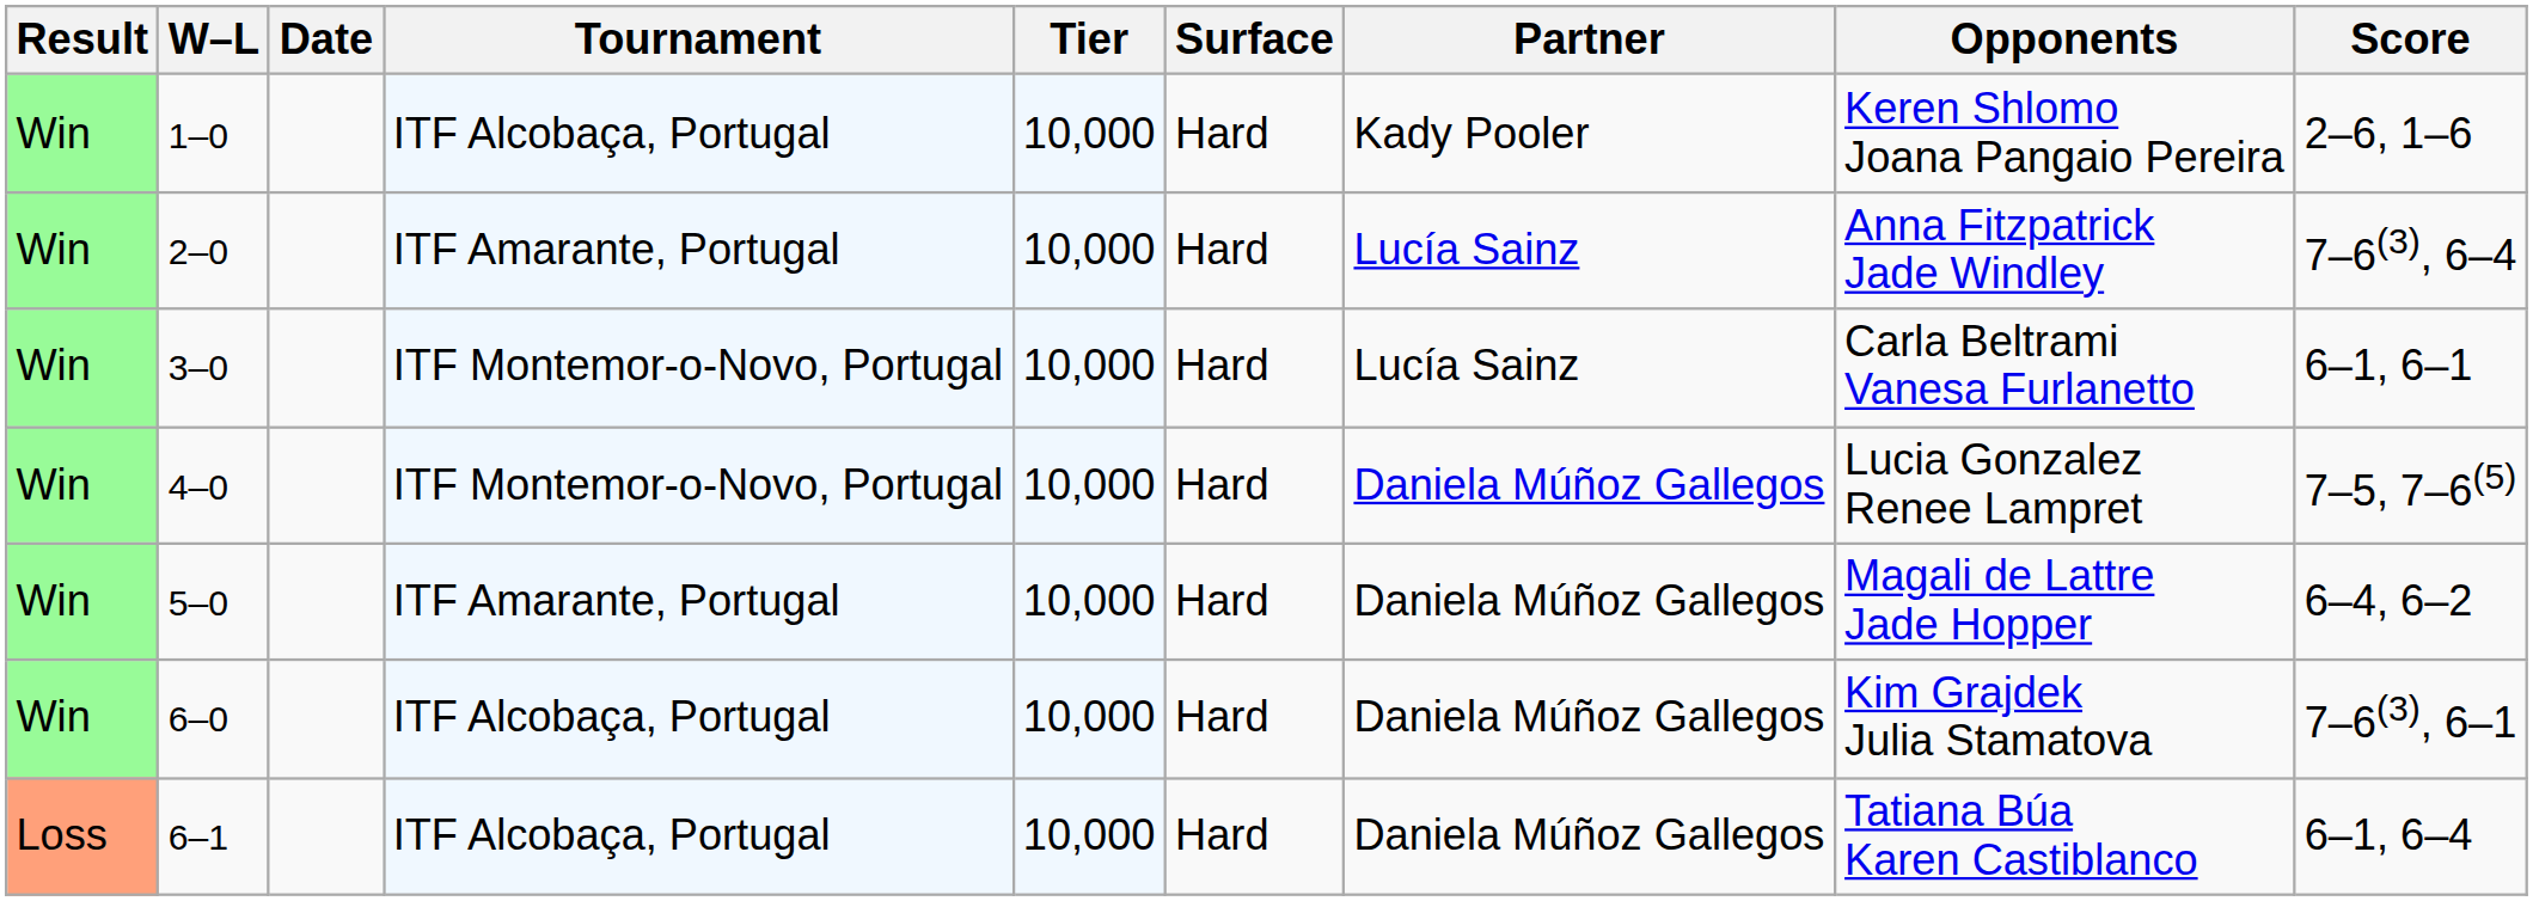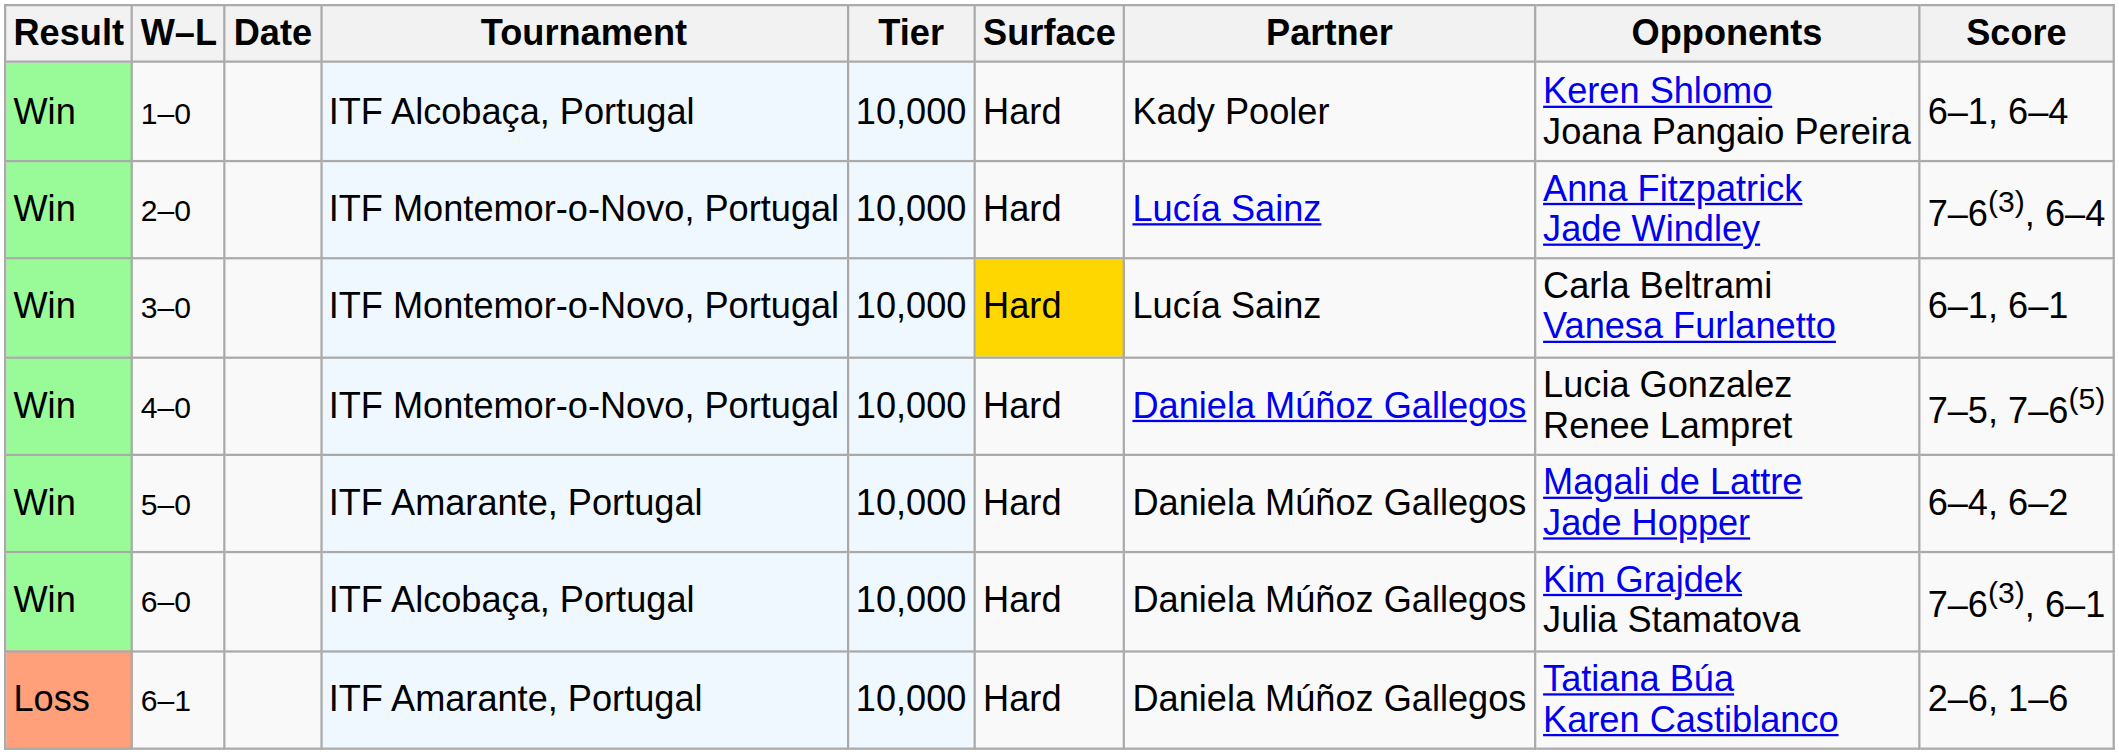 <table class="sortable wikitable">
 <tr>
 <th>Result</th>
 <th class="unsortable">W–L</th>
 <th>Date</th>
 <th>Tournament</th>
 <th>Tier</th>
 <th>Surface</th>
 <th>Partner</th>
 <th>Opponents</th>
 <th class="unsortable">Score</th>
 </tr>
 <tr>
 <td style="background:#98fb98;">Win</td>
 <td><small>1–0</small></td>
 <td></td>
 <td style="background:#f0f8ff;">ITF Alcobaça, Portugal</td>
 <td style="background:#f0f8ff;">10,000</td>
 <td>Hard</td>
 <td> Kady Pooler</td>
 <td> <a href='#'>Keren Shlomo</a> <br>  Joana Pangaio Pereira</td>
-<td>2–6, 1–6</td>
+<td>6–1, 6–4</td>
 </tr>
 <tr>
 <td style="background:#98fb98;">Win</td>
 <td><small>2–0</small></td>
 <td></td>
-<td style="background:#f0f8ff;">ITF Amarante, Portugal</td>
+<td style="background:#f0f8ff;">ITF Montemor-o-Novo, Portugal</td>
 <td style="background:#f0f8ff;">10,000</td>
 <td>Hard</td>
 <td> <a href='#'>Lucía Sainz</a></td>
 <td> <a href='#'>Anna Fitzpatrick</a> <br>  <a href='#'>Jade Windley</a></td>
 <td>7–6<sup>(3)</sup>, 6–4</td>
 </tr>
 <tr>
 <td style="background:#98fb98;">Win</td>
 <td><small>3–0</small></td>
 <td></td>
 <td style="background:#f0f8ff;">ITF Montemor-o-Novo, Portugal</td>
 <td style="background:#f0f8ff;">10,000</td>
-<td>Hard</td>
+<td style="background: gold;">Hard</td>
 <td> Lucía Sainz</td>
 <td> Carla Beltrami <br>  <a href='#'>Vanesa Furlanetto</a></td>
 <td>6–1, 6–1</td>
 </tr>
 <tr>
 <td style="background:#98fb98;">Win</td>
 <td><small>4–0</small></td>
 <td></td>
 <td style="background:#f0f8ff;">ITF Montemor-o-Novo, Portugal</td>
 <td style="background:#f0f8ff;">10,000</td>
 <td>Hard</td>
 <td> <a href='#'>Daniela Múñoz Gallegos</a></td>
 <td> Lucia Gonzalez <br>  Renee Lampret</td>
 <td>7–5, 7–6<sup>(5)</sup></td>
 </tr>
 <tr>
 <td style="background:#98fb98;">Win</td>
 <td><small>5–0</small></td>
 <td></td>
 <td style="background:#f0f8ff;">ITF Amarante, Portugal</td>
 <td style="background:#f0f8ff;">10,000</td>
 <td>Hard</td>
 <td> Daniela Múñoz Gallegos</td>
 <td> <a href='#'>Magali de Lattre</a> <br>  <a href='#'>Jade Hopper</a></td>
 <td>6–4, 6–2</td>
 </tr>
 <tr>
 <td style="background:#98fb98;">Win</td>
 <td><small>6–0</small></td>
 <td></td>
 <td style="background:#f0f8ff;">ITF Alcobaça, Portugal</td>
 <td style="background:#f0f8ff;">10,000</td>
 <td>Hard</td>
 <td> Daniela Múñoz Gallegos</td>
 <td> <a href='#'>Kim Grajdek</a> <br>  Julia Stamatova</td>
 <td>7–6<sup>(3)</sup>, 6–1</td>
 </tr>
 <tr>
 <td style="background:#ffa07a;">Loss</td>
 <td><small>6–1</small></td>
 <td></td>
-<td style="background:#f0f8ff;">ITF Alcobaça, Portugal</td>
+<td style="background:#f0f8ff;">ITF Amarante, Portugal</td>
 <td style="background:#f0f8ff;">10,000</td>
 <td>Hard</td>
 <td> Daniela Múñoz Gallegos</td>
 <td> <a href='#'>Tatiana Búa</a> <br>  <a href='#'>Karen Castiblanco</a></td>
-<td>6–1, 6–4</td>
+<td>2–6, 1–6</td>
 </tr>
 </table>
